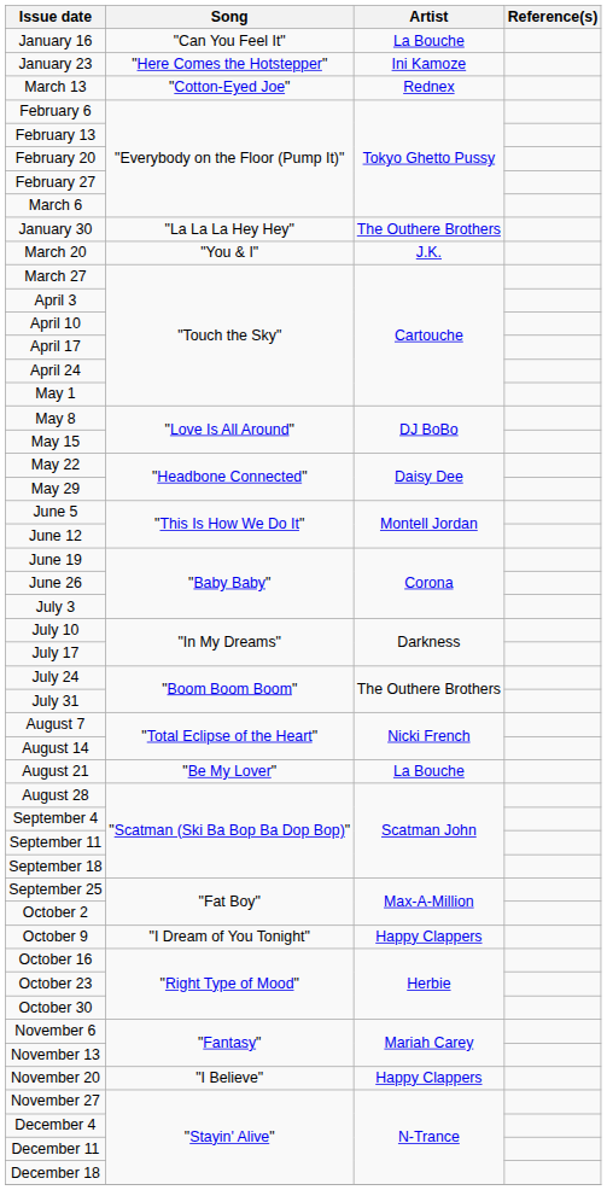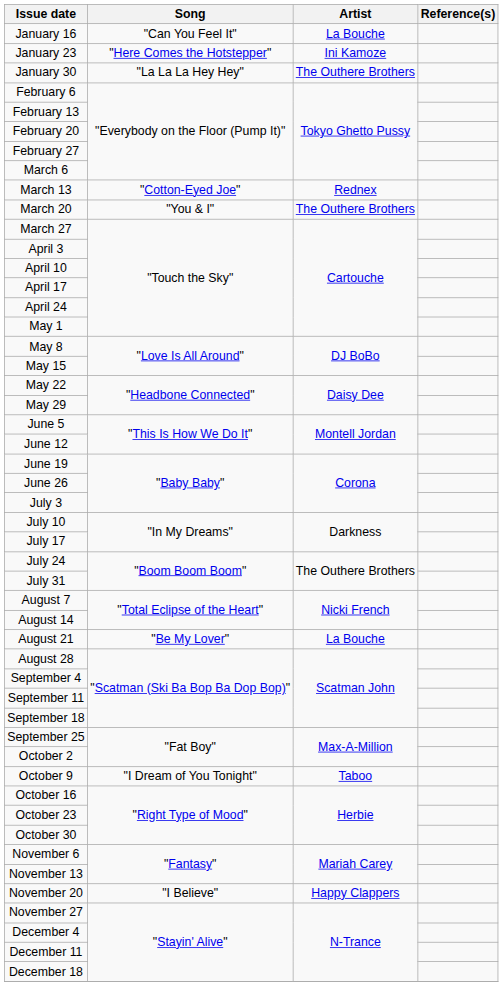 <table class="wikitable" style="text-align: center;">
 <tr>
 <th>Issue date</th>
 <th>Song</th>
 <th>Artist</th>
 <th>Reference(s)</th>
 </tr>
 <tr>
 <td>January 16</td>
 <td>"Can You Feel It"</td>
 <td><a href='#'>La Bouche</a></td>
 <td></td>
 </tr>
 <tr>
 <td>January 23</td>
 <td>"<a href='#'>Here Comes the Hotstepper</a>"</td>
 <td><a href='#'>Ini Kamoze</a></td>
 <td></td>
 </tr>
 <tr>
-<td>March 13</td>
-<td>"<a href='#'>Cotton-Eyed Joe</a>"</td>
-<td><a href='#'>Rednex</a></td>
+<td>January 30</td>
+<td>"La La La Hey Hey"</td>
+<td><a href='#'>The Outhere Brothers</a></td>
 <td></td>
 </tr>
 <tr>
 <td>February 6</td>
 <td rowspan=5>"Everybody on the Floor (Pump It)"</td>
 <td rowspan=5><a href='#'>Tokyo Ghetto Pussy</a></td>
 <td></td>
 </tr>
 <tr>
 <td>February 13</td>
 <td></td>
 </tr>
 <tr>
 <td>February 20</td>
 <td></td>
 </tr>
 <tr>
 <td>February 27</td>
 <td></td>
 </tr>
 <tr>
 <td>March 6</td>
 <td></td>
 </tr>
 <tr>
-<td>January 30</td>
-<td>"La La La Hey Hey"</td>
-<td><a href='#'>The Outhere Brothers</a></td>
+<td>March 13</td>
+<td>"<a href='#'>Cotton-Eyed Joe</a>"</td>
+<td><a href='#'>Rednex</a></td>
 <td></td>
 </tr>
 <tr>
 <td>March 20</td>
 <td>"You & I"</td>
-<td><a href='#'>J.K.</a></td>
+<td><a href='#'>The Outhere Brothers</a></td>
 <td></td>
 </tr>
 <tr>
 <td>March 27</td>
 <td rowspan=6>"Touch the Sky"</td>
 <td rowspan=6><a href='#'>Cartouche</a></td>
 <td></td>
 </tr>
 <tr>
 <td>April 3</td>
 <td></td>
 </tr>
 <tr>
 <td>April 10</td>
 <td></td>
 </tr>
 <tr>
 <td>April 17</td>
 <td></td>
 </tr>
 <tr>
 <td>April 24</td>
 <td></td>
 </tr>
 <tr>
 <td>May 1</td>
 <td></td>
 </tr>
 <tr>
 <td>May 8</td>
 <td rowspan=2>"<a href='#'>Love Is All Around</a>"</td>
 <td rowspan=2><a href='#'>DJ BoBo</a></td>
 <td></td>
 </tr>
 <tr>
 <td>May 15</td>
 <td></td>
 </tr>
 <tr>
 <td>May 22</td>
 <td rowspan=2>"<a href='#'>Headbone Connected</a>"</td>
 <td rowspan=2><a href='#'>Daisy Dee</a></td>
 <td></td>
 </tr>
 <tr>
 <td>May 29</td>
 <td></td>
 </tr>
 <tr>
 <td>June 5</td>
 <td rowspan=2>"<a href='#'>This Is How We Do It</a>"</td>
 <td rowspan=2><a href='#'>Montell Jordan</a></td>
 <td></td>
 </tr>
 <tr>
 <td>June 12</td>
 <td></td>
 </tr>
 <tr>
 <td>June 19</td>
 <td rowspan=3>"<a href='#'>Baby Baby</a>"</td>
 <td rowspan=3><a href='#'>Corona</a></td>
 <td></td>
 </tr>
 <tr>
 <td>June 26</td>
 <td></td>
 </tr>
 <tr>
 <td>July 3</td>
 <td></td>
 </tr>
 <tr>
 <td>July 10</td>
 <td rowspan=2>"In My Dreams"</td>
 <td rowspan=2>Darkness</td>
 <td></td>
 </tr>
 <tr>
 <td>July 17</td>
 <td></td>
 </tr>
 <tr>
 <td>July 24</td>
 <td rowspan=2>"<a href='#'>Boom Boom Boom</a>"</td>
 <td rowspan=2>The Outhere Brothers</td>
 <td></td>
 </tr>
 <tr>
 <td>July 31</td>
 <td></td>
 </tr>
 <tr>
 <td>August 7</td>
 <td rowspan=2>"<a href='#'>Total Eclipse of the Heart</a>"</td>
 <td rowspan=2><a href='#'>Nicki French</a></td>
 <td></td>
 </tr>
 <tr>
 <td>August 14</td>
 <td></td>
 </tr>
 <tr>
 <td>August 21</td>
 <td>"<a href='#'>Be My Lover</a>"</td>
 <td><a href='#'>La Bouche</a></td>
 <td></td>
 </tr>
 <tr>
 <td>August 28</td>
 <td rowspan=4>"<a href='#'>Scatman (Ski Ba Bop Ba Dop Bop)</a>"</td>
 <td rowspan=4><a href='#'>Scatman John</a></td>
 <td></td>
 </tr>
 <tr>
 <td>September 4</td>
 <td></td>
 </tr>
 <tr>
 <td>September 11</td>
 <td></td>
 </tr>
 <tr>
 <td>September 18</td>
 <td></td>
 </tr>
 <tr>
 <td>September 25</td>
 <td rowspan=2>"Fat Boy"</td>
 <td rowspan=2><a href='#'>Max-A-Million</a></td>
 <td></td>
 </tr>
 <tr>
 <td>October 2</td>
 <td></td>
 </tr>
 <tr>
 <td>October 9</td>
 <td>"I Dream of You Tonight"</td>
-<td><a href='#'>Happy Clappers</a></td>
+<td><a href='#'>Taboo</a></td>
 <td></td>
 </tr>
 <tr>
 <td>October 16</td>
 <td rowspan=3>"<a href='#'>Right Type of Mood</a>"</td>
 <td rowspan=3><a href='#'>Herbie</a></td>
 <td></td>
 </tr>
 <tr>
 <td>October 23</td>
 <td></td>
 </tr>
 <tr>
 <td>October 30</td>
 <td></td>
 </tr>
 <tr>
 <td>November 6</td>
 <td rowspan=2>"<a href='#'>Fantasy</a>"</td>
 <td rowspan=2><a href='#'>Mariah Carey</a></td>
 <td></td>
 </tr>
 <tr>
 <td>November 13</td>
 <td></td>
 </tr>
 <tr>
 <td>November 20</td>
 <td>"I Believe"</td>
 <td><a href='#'>Happy Clappers</a></td>
 <td></td>
 </tr>
 <tr>
 <td>November 27</td>
 <td rowspan=4>"<a href='#'>Stayin' Alive</a>"</td>
 <td rowspan=4><a href='#'>N-Trance</a></td>
 <td></td>
 </tr>
 <tr>
 <td>December 4</td>
 <td></td>
 </tr>
 <tr>
 <td>December 11</td>
 <td></td>
 </tr>
 <tr>
 <td>December 18</td>
 <td></td>
 </tr>
 <tr>
 </tr>
 </table>
